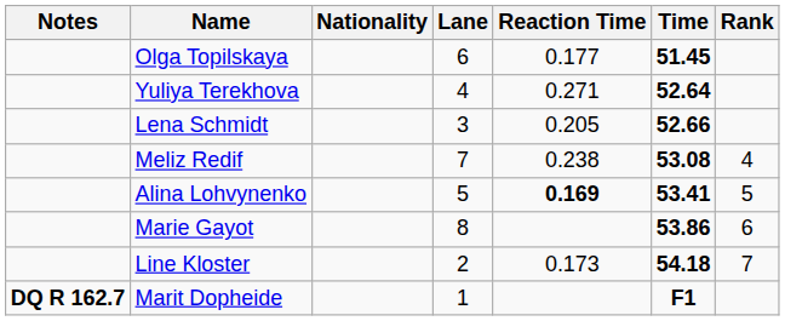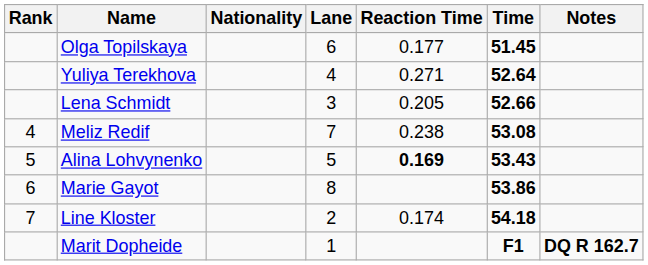 <table class="wikitable sortable" style="text-align:center">
 <tr>
-<th>Notes</th>
+<th>Rank</th>
 <th>Name</th>
 <th>Nationality</th>
 <th>Lane</th>
 <th>Reaction Time</th>
 <th>Time</th>
-<th>Rank</th>
+<th>Notes</th>
 </tr>
 <tr>
 <td></td>
 <td align=left><a href='#'>Olga Topilskaya</a></td>
 <td align=left></td>
 <td>6</td>
 <td>0.177</td>
 <td><strong>51.45</strong></td>
 <td></td>
 </tr>
 <tr>
 <td></td>
 <td align=left><a href='#'>Yuliya Terekhova</a></td>
 <td align=left></td>
 <td>4</td>
 <td>0.271</td>
 <td><strong>52.64</strong></td>
 <td></td>
 </tr>
 <tr>
 <td></td>
 <td align=left><a href='#'>Lena Schmidt</a></td>
 <td align=left></td>
 <td>3</td>
 <td>0.205</td>
 <td><strong>52.66</strong></td>
 <td></td>
 </tr>
 <tr>
-<td></td>
+<td>4</td>
 <td align=left><a href='#'>Meliz Redif</a></td>
 <td align=left></td>
 <td>7</td>
 <td>0.238</td>
 <td><strong>53.08</strong></td>
-<td>4</td>
+<td></td>
 </tr>
 <tr>
-<td></td>
+<td>5</td>
 <td align=left><a href='#'>Alina Lohvynenko</a></td>
 <td align=left></td>
 <td>5</td>
 <td><strong>0.169</strong></td>
-<td><strong>53.41</strong></td>
-<td>5</td>
+<td><strong>53.43</strong></td>
+<td></td>
 </tr>
 <tr>
-<td></td>
+<td>6</td>
 <td align=left><a href='#'>Marie Gayot</a></td>
 <td align=left></td>
 <td>8</td>
 <td></td>
 <td><strong>53.86</strong></td>
-<td>6</td>
+<td></td>
+</tr>
+<tr>
+<td>7</td>
+<td align=left><a href='#'>Line Kloster</a></td>
+<td align=left></td>
+<td>2</td>
+<td>0.174</td>
+<td><strong>54.18</strong></td>
+<td></td>
 </tr>
 <tr>
 <td></td>
-<td align=left><a href='#'>Line Kloster</a></td>
-<td align=left></td>
-<td>2</td>
-<td>0.173</td>
-<td><strong>54.18</strong></td>
-<td>7</td>
-</tr>
-<tr>
-<td><strong>DQ R 162.7</strong></td>
 <td align=left><a href='#'>Marit Dopheide</a></td>
 <td align=left></td>
 <td>1</td>
 <td></td>
 <td><strong>F1</strong></td>
-<td></td>
+<td><strong>DQ R 162.7</strong></td>
 </tr>
 </table>
